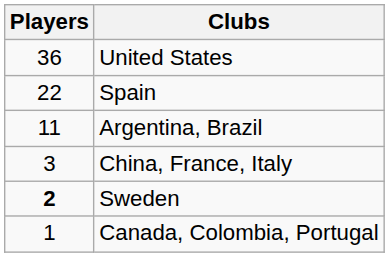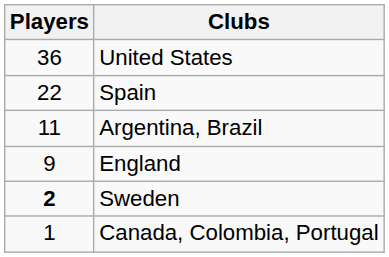 <table class="wikitable">
 <tr>
 <th>Players</th>
 <th>Clubs</th>
 </tr>
 <tr>
 <td align="center">36</td>
 <td> United States</td>
 </tr>
 <tr>
 <td align="center">22</td>
 <td> Spain</td>
 </tr>
 <tr>
 <td align="center">11</td>
 <td> Argentina,  Brazil</td>
 </tr>
 <tr>
-<td align="center">3</td>
-<td> China,  France,  Italy</td>
+<td align="center">9</td>
+<td> England</td>
 </tr>
 <tr>
 <td align="center"><strong>2</strong></td>
 <td> Sweden</td>
 </tr>
 <tr>
 <td align="center">1</td>
 <td> Canada,  Colombia,  Portugal</td>
 </tr>
 </table>
